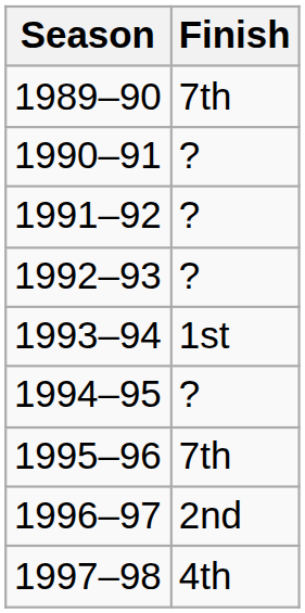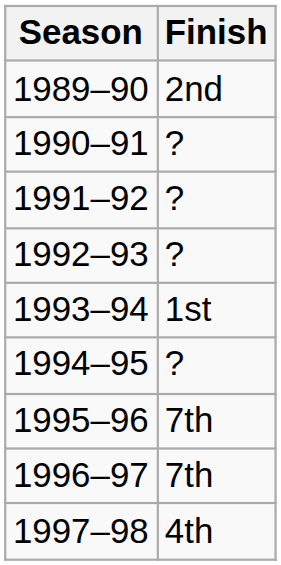 <table class="wikitable" style="float:right; clear:right; margin-left:1em">
 <tr>
 <th>Season</th>
 <th>Finish</th>
 </tr>
 <tr>
 <td>1989–90</td>
-<td>7th</td>
+<td>2nd</td>
 </tr>
 <tr>
 <td>1990–91</td>
 <td>?</td>
 </tr>
 <tr>
 <td>1991–92</td>
 <td>?</td>
 </tr>
 <tr>
 <td>1992–93</td>
 <td>?</td>
 </tr>
 <tr>
 <td>1993–94</td>
 <td>1st</td>
 </tr>
 <tr>
 <td>1994–95</td>
 <td>?</td>
 </tr>
 <tr>
 <td>1995–96</td>
 <td>7th</td>
 </tr>
 <tr>
 <td>1996–97</td>
-<td>2nd</td>
+<td>7th</td>
 </tr>
 <tr>
 <td>1997–98</td>
 <td>4th</td>
 </tr>
 </table>
